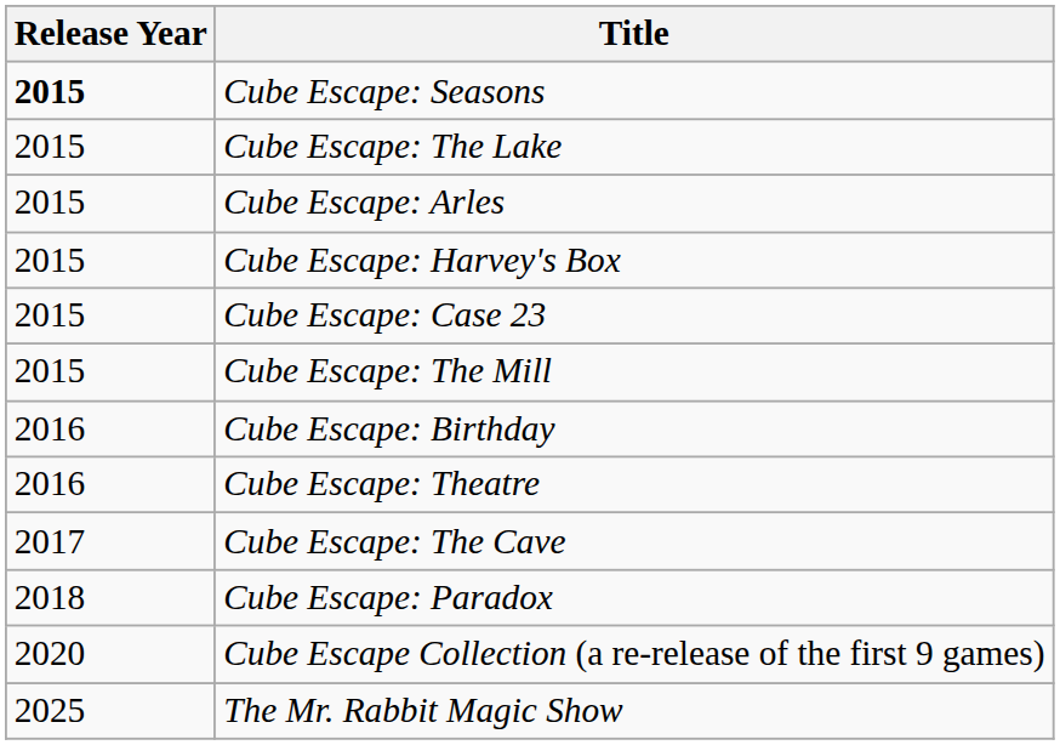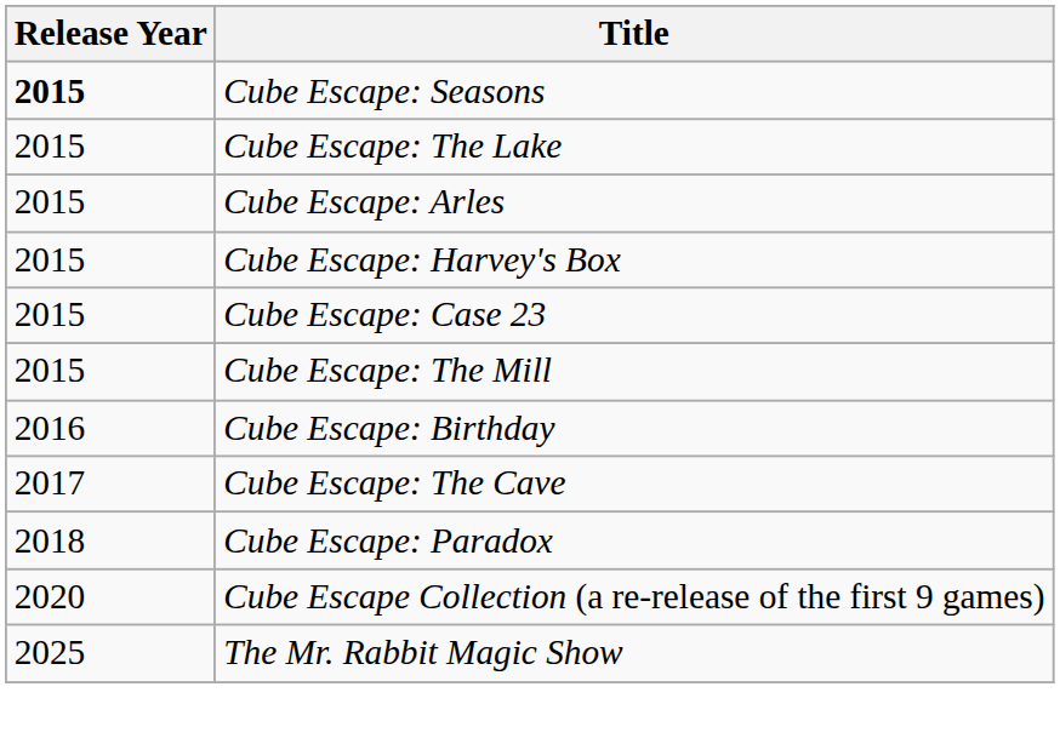 <table class="wikitable sortable">
 <tr>
 <th>Release Year</th>
 <th>Title</th>
 </tr>
 <tr>
 <td><strong>2015</strong></td>
 <td><em>Cube Escape: Seasons</em></td>
 </tr>
 <tr>
 <td>2015</td>
 <td><em>Cube Escape: The Lake</em></td>
 </tr>
 <tr>
 <td>2015</td>
 <td><em>Cube Escape: Arles</em></td>
 </tr>
 <tr>
 <td>2015</td>
 <td><em>Cube Escape: Harvey's Box</em></td>
 </tr>
 <tr>
 <td>2015</td>
 <td><em>Cube Escape: Case 23</em></td>
 </tr>
 <tr>
 <td>2015</td>
 <td><em>Cube Escape: The Mill</em></td>
 </tr>
 <tr>
 <td>2016</td>
 <td><em>Cube Escape: Birthday</em></td>
 </tr>
 <tr>
-<td>2016</td>
-<td><em>Cube Escape: Theatre</em></td>
-</tr>
-<tr>
 <td>2017</td>
 <td><em>Cube Escape: The Cave</em></td>
 </tr>
 <tr>
 <td>2018</td>
 <td><em>Cube Escape: Paradox</em></td>
 </tr>
 <tr>
 <td>2020</td>
 <td><em>Cube Escape Collection</em> (a re-release of the first 9 games)</td>
 </tr>
 <tr>
 <td>2025</td>
 <td><em>The Mr. Rabbit Magic Show</em></td>
 </tr>
 </table>
